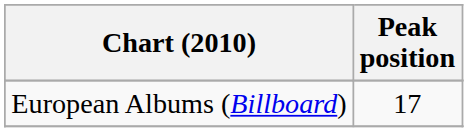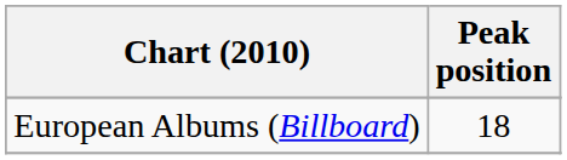 <table class="wikitable plainrowheaders sortable" border="1">
 <tr>
 <th scope="col">Chart (2010)</th>
 <th scope="col">Peak<br>position</th>
 </tr>
 <tr>
 </tr>
 <tr>
 </tr>
 <tr>
 </tr>
 <tr>
 </tr>
 <tr>
 </tr>
 <tr>
 </tr>
 <tr>
 </tr>
 <tr>
 </tr>
 <tr>
 <td>European Albums (<em><a href='#'>Billboard</a></em>)</td>
-<td style="text-align:center;">17</td>
+<td style="text-align:center;">18</td>
 </tr>
 <tr>
 </tr>
 <tr>
 </tr>
 <tr>
 </tr>
 <tr>
 </tr>
 <tr>
 </tr>
 <tr>
 </tr>
 <tr>
 </tr>
 <tr>
 </tr>
 <tr>
 </tr>
 <tr>
 </tr>
 <tr>
 </tr>
 <tr>
 </tr>
 <tr>
 </tr>
 <tr>
 </tr>
 </table>
